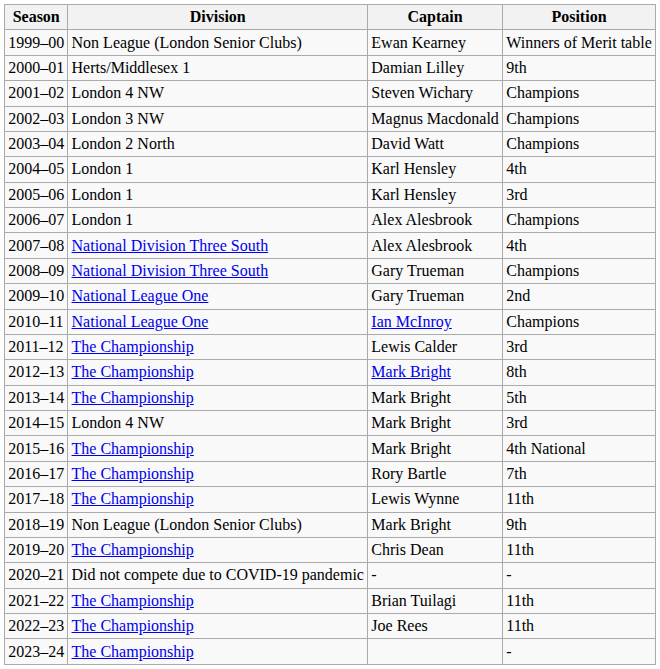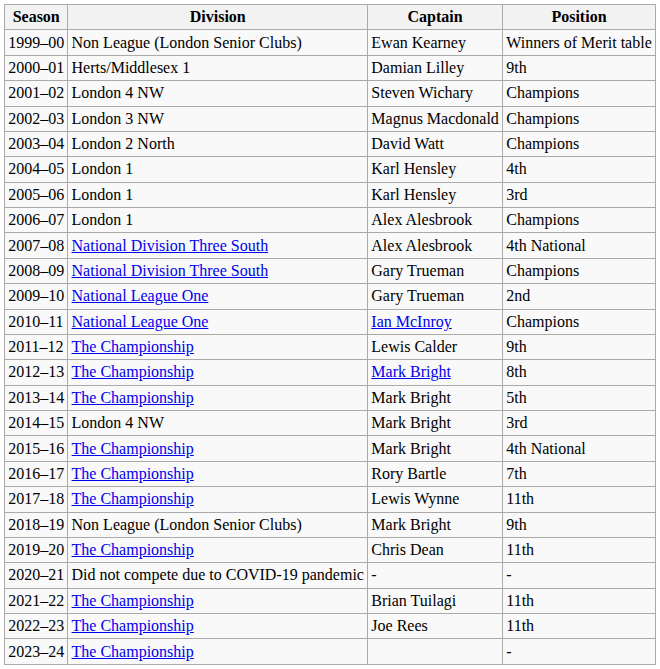 <table class="wikitable sortable">
 <tr>
 <th>Season</th>
 <th>Division</th>
 <th>Captain</th>
 <th>Position</th>
 </tr>
 <tr>
 <td>1999–00</td>
 <td>Non League (London Senior Clubs)</td>
 <td>Ewan Kearney</td>
 <td>Winners of Merit table</td>
 </tr>
 <tr>
 <td>2000–01</td>
 <td>Herts/Middlesex 1</td>
 <td>Damian Lilley</td>
 <td>9th</td>
 </tr>
 <tr>
 <td>2001–02</td>
 <td>London 4 NW</td>
 <td>Steven Wichary</td>
 <td>Champions</td>
 </tr>
 <tr>
 <td>2002–03</td>
 <td>London 3 NW</td>
 <td>Magnus Macdonald</td>
 <td>Champions</td>
 </tr>
 <tr>
 <td>2003–04</td>
 <td>London 2 North</td>
 <td>David Watt</td>
 <td>Champions</td>
 </tr>
 <tr>
 <td>2004–05</td>
 <td>London 1</td>
 <td>Karl Hensley</td>
 <td>4th</td>
 </tr>
 <tr>
 <td>2005–06</td>
 <td>London 1</td>
 <td>Karl Hensley</td>
 <td>3rd</td>
 </tr>
 <tr>
 <td>2006–07</td>
 <td>London 1</td>
 <td>Alex Alesbrook</td>
 <td>Champions</td>
 </tr>
 <tr>
 <td>2007–08</td>
 <td><a href='#'>National Division Three South</a></td>
 <td>Alex Alesbrook</td>
-<td>4th</td>
+<td>4th National</td>
 </tr>
 <tr>
 <td>2008–09</td>
 <td><a href='#'>National Division Three South</a></td>
 <td>Gary Trueman</td>
 <td>Champions</td>
 </tr>
 <tr>
 <td>2009–10</td>
 <td><a href='#'>National League One</a></td>
 <td>Gary Trueman</td>
 <td>2nd</td>
 </tr>
 <tr>
 <td>2010–11</td>
 <td><a href='#'>National League One</a></td>
 <td><a href='#'>Ian McInroy</a></td>
 <td>Champions</td>
 </tr>
 <tr>
 <td>2011–12</td>
 <td><a href='#'>The Championship</a></td>
 <td>Lewis Calder</td>
-<td>3rd</td>
+<td>9th</td>
 </tr>
 <tr>
 <td>2012–13</td>
 <td><a href='#'>The Championship</a></td>
 <td><a href='#'>Mark Bright</a></td>
 <td>8th</td>
 </tr>
 <tr>
 <td>2013–14</td>
 <td><a href='#'>The Championship</a></td>
 <td>Mark Bright</td>
 <td>5th</td>
 </tr>
 <tr>
 <td>2014–15</td>
 <td>London 4 NW</td>
 <td>Mark Bright</td>
 <td>3rd</td>
 </tr>
 <tr>
 <td>2015–16</td>
 <td><a href='#'>The Championship</a></td>
 <td>Mark Bright</td>
 <td>4th National</td>
 </tr>
 <tr>
 <td>2016–17</td>
 <td><a href='#'>The Championship</a></td>
 <td>Rory Bartle</td>
 <td>7th</td>
 </tr>
 <tr>
 <td>2017–18</td>
 <td><a href='#'>The Championship</a></td>
 <td>Lewis Wynne</td>
 <td>11th</td>
 </tr>
 <tr>
 <td>2018–19</td>
 <td>Non League (London Senior Clubs)</td>
 <td>Mark Bright</td>
 <td>9th</td>
 </tr>
 <tr>
 <td>2019–20</td>
 <td><a href='#'>The Championship</a></td>
 <td>Chris Dean</td>
 <td>11th</td>
 </tr>
 <tr>
 <td>2020–21</td>
 <td>Did not compete due to COVID-19 pandemic</td>
 <td>-</td>
 <td>-</td>
 </tr>
 <tr>
 <td>2021–22</td>
 <td><a href='#'>The Championship</a></td>
 <td>Brian Tuilagi</td>
 <td>11th</td>
 </tr>
 <tr>
 <td>2022–23</td>
 <td><a href='#'>The Championship</a></td>
 <td>Joe Rees</td>
 <td>11th</td>
 </tr>
 <tr>
 <td>2023–24</td>
 <td><a href='#'>The Championship</a></td>
 <td></td>
 <td>-</td>
 </tr>
 <tr>
 </tr>
 </table>
